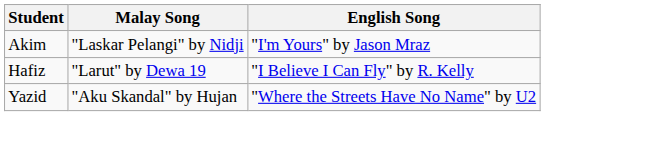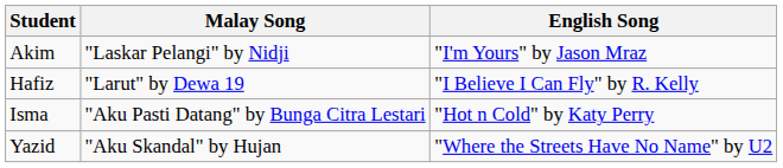 <table class="wikitable">
 <tr>
 <th>Student</th>
 <th>Malay Song</th>
 <th>English Song</th>
 </tr>
 <tr>
 <td>Akim</td>
 <td>"Laskar Pelangi" by <a href='#'>Nidji</a></td>
 <td>"<a href='#'>I'm Yours</a>" by <a href='#'>Jason Mraz</a></td>
 </tr>
 <tr>
 <td>Hafiz</td>
 <td>"Larut" by <a href='#'>Dewa 19</a></td>
 <td>"<a href='#'>I Believe I Can Fly</a>" by <a href='#'>R. Kelly</a></td>
 </tr>
 <tr>
+<td>Isma</td>
+<td>"Aku Pasti Datang" by <a href='#'>Bunga Citra Lestari</a></td>
+<td>"<a href='#'>Hot n Cold</a>" by <a href='#'>Katy Perry</a></td>
+</tr>
+<tr>
 <td>Yazid</td>
 <td>"Aku Skandal" by Hujan</td>
 <td>"<a href='#'>Where the Streets Have No Name</a>" by <a href='#'>U2</a></td>
 </tr>
 </table>
